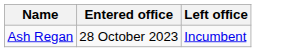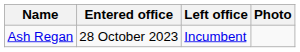 <table class="wikitable">
 <tr>
 <th>Name</th>
 <th>Entered office</th>
 <th>Left office</th>
+<th>Photo</th>
 </tr>
 <tr>
 <td><a href='#'>Ash Regan</a></td>
 <td>28 October 2023</td>
 <td><a href='#'>Incumbent</a></td>
+<td></td>
 </tr>
 </table>
